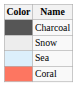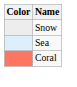 <table class="wikitable">
 <tr>
 <th>Color</th>
 <th>Name</th>
-</tr>
-<tr>
-<td bgcolor="565656"></td>
-<td>Charcoal</td>
 </tr>
 <tr>
 <td bgcolor="ededed"></td>
 <td>Snow</td>
 </tr>
 <tr>
 <td bgcolor="dceffb"></td>
 <td>Sea</td>
 </tr>
 <tr>
 <td bgcolor=" fd7661"></td>
 <td>Coral</td>
 </tr>
 </table>
